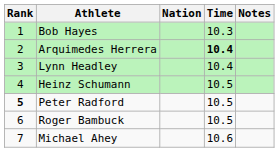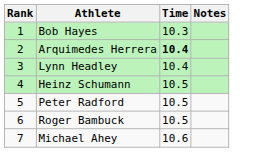 <table class="wikitable sortable" style="text-align:center">
 <tr>
 <th>Rank</th>
 <th>Athlete</th>
-<th>Nation</th>
 <th>Time</th>
 <th>Notes</th>
 </tr>
 <tr bgcolor=bbf3bb>
 <td>1</td>
 <td align=left>Bob Hayes</td>
-<td align=left></td>
 <td>10.3</td>
 <td></td>
 </tr>
 <tr bgcolor=bbf3bb>
 <td>2</td>
 <td align=left>Arquimedes Herrera</td>
-<td align=left></td>
 <td><strong>10.4</strong></td>
 <td></td>
 </tr>
 <tr bgcolor=bbf3bb>
 <td>3</td>
 <td align=left>Lynn Headley</td>
-<td align=left></td>
 <td>10.4</td>
 <td></td>
 </tr>
 <tr bgcolor=bbf3bb>
 <td>4</td>
 <td align=left>Heinz Schumann</td>
-<td align=left></td>
 <td>10.5</td>
 <td></td>
 </tr>
 <tr>
-<td><strong>5</strong></td>
+<td>5</td>
 <td align=left>Peter Radford</td>
-<td align=left></td>
 <td>10.5</td>
 <td></td>
 </tr>
 <tr>
 <td>6</td>
 <td align=left>Roger Bambuck</td>
-<td align=left></td>
 <td>10.5</td>
 <td></td>
 </tr>
 <tr>
 <td>7</td>
 <td align=left>Michael Ahey</td>
-<td align=left></td>
 <td>10.6</td>
 <td></td>
 </tr>
 </table>
